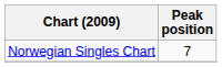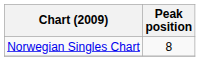 <table class="wikitable sortable">
 <tr>
 <th>Chart (2009)</th>
 <th>Peak<br>position</th>
 </tr>
 <tr>
 <td><a href='#'>Norwegian Singles Chart</a></td>
-<td align="center">7</td>
+<td align="center">8</td>
 </tr>
 <tr>
 </tr>
 </table>
